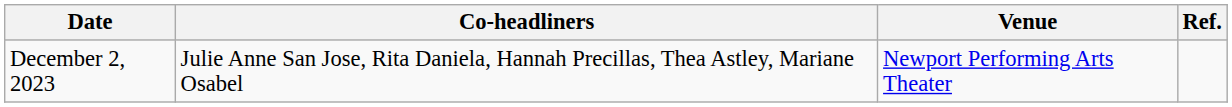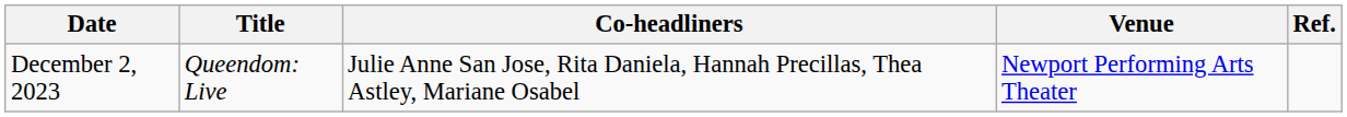 <table class="wikitable">
 <tr>
 <th>Date</th>
+<th>Title</th>
 <th><strong>Co-headliners</strong></th>
 <th>Venue</th>
 <th>Ref.</th>
 </tr>
 <tr>
 <td>December 2, 2023</td>
+<td><em>Queendom: Live</em></td>
 <td>Julie Anne San Jose, Rita Daniela, Hannah Precillas, Thea Astley, Mariane Osabel</td>
 <td><a href='#'>Newport Performing Arts Theater</a></td>
 <td></td>
 </tr>
 </table>
